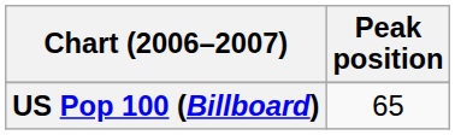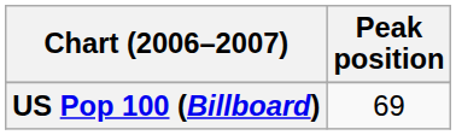 <table class="wikitable sortable plainrowheaders" style="text-align:center">
 <tr>
 <th scope="col">Chart (2006–2007)</th>
 <th scope="col">Peak<br>position</th>
 </tr>
 <tr>
 </tr>
 <tr>
 </tr>
 <tr>
 </tr>
 <tr>
 <th scope="row">US <a href='#'>Pop 100</a> (<em><a href='#'>Billboard</a></em>)</th>
-<td style="text-align:center;">65</td>
+<td style="text-align:center;">69</td>
 </tr>
 </table>
